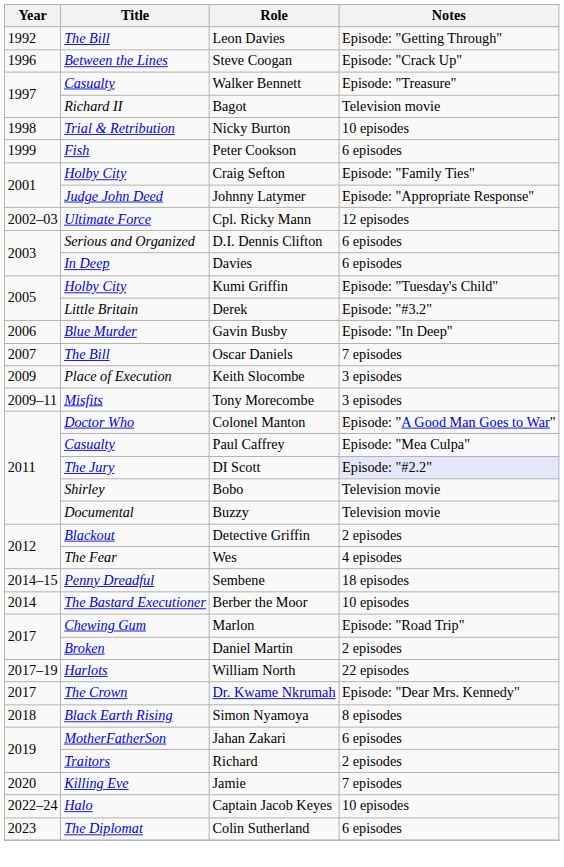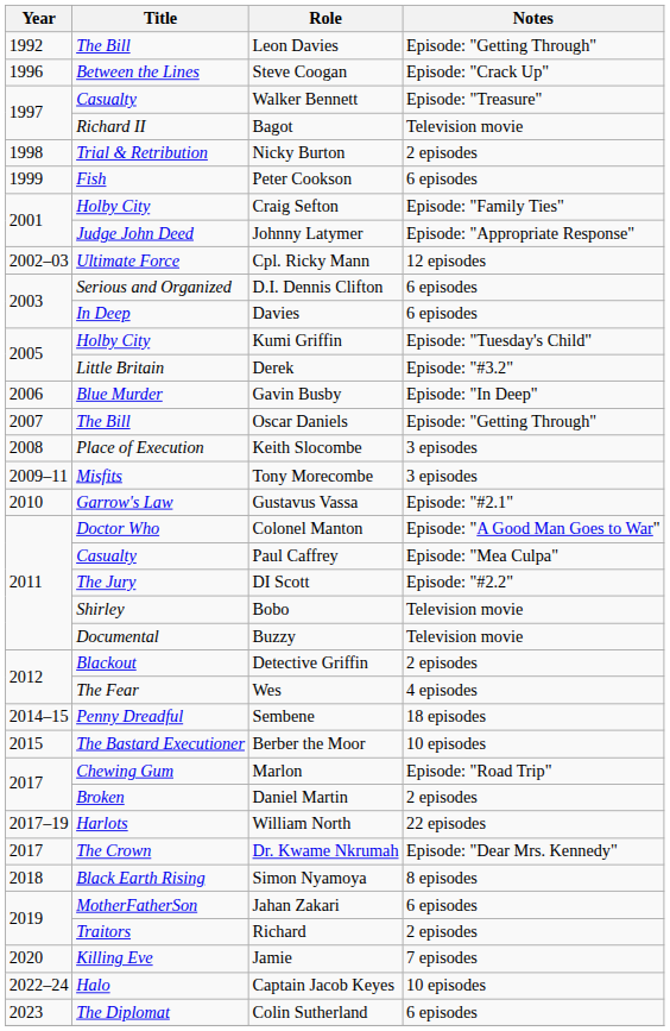 <table class="wikitable sortable">
 <tr>
 <th>Year</th>
 <th>Title</th>
 <th>Role</th>
 <th>Notes</th>
 </tr>
 <tr>
 <td>1992</td>
 <td><em><a href='#'>The Bill</a></em></td>
 <td>Leon Davies</td>
 <td>Episode: "Getting Through"</td>
 </tr>
 <tr>
 <td>1996</td>
 <td><em><a href='#'>Between the Lines</a></em></td>
 <td>Steve Coogan</td>
 <td>Episode: "Crack Up"</td>
 </tr>
 <tr>
 <td rowspan="2">1997</td>
 <td><em><a href='#'>Casualty</a></em></td>
 <td>Walker Bennett</td>
 <td>Episode: "Treasure"</td>
 </tr>
 <tr>
 <td><em>Richard II</em></td>
 <td>Bagot</td>
 <td>Television movie</td>
 </tr>
 <tr>
 <td>1998</td>
 <td><em><a href='#'>Trial & Retribution</a></em></td>
 <td>Nicky Burton</td>
-<td>10 episodes</td>
+<td>2 episodes</td>
 </tr>
 <tr>
 <td>1999</td>
 <td><em><a href='#'>Fish</a></em></td>
 <td>Peter Cookson</td>
 <td>6 episodes</td>
 </tr>
 <tr>
 <td rowspan="2">2001</td>
 <td><em><a href='#'>Holby City</a></em></td>
 <td>Craig Sefton</td>
 <td>Episode: "Family Ties"</td>
 </tr>
 <tr>
 <td><em><a href='#'>Judge John Deed</a></em></td>
 <td>Johnny Latymer</td>
 <td>Episode: "Appropriate Response"</td>
 </tr>
 <tr>
 <td>2002–03</td>
 <td><em><a href='#'>Ultimate Force</a></em></td>
 <td>Cpl. Ricky Mann</td>
 <td>12 episodes</td>
 </tr>
 <tr>
 <td rowspan="2">2003</td>
 <td><em>Serious and Organized</em></td>
 <td>D.I. Dennis Clifton</td>
 <td>6 episodes</td>
 </tr>
 <tr>
 <td><em><a href='#'>In Deep</a></em></td>
 <td>Davies</td>
 <td>6 episodes</td>
 </tr>
 <tr>
 <td rowspan="2">2005</td>
 <td><em><a href='#'>Holby City</a></em></td>
 <td>Kumi Griffin</td>
 <td>Episode: "Tuesday's Child"</td>
 </tr>
 <tr>
 <td><em>Little Britain</em></td>
 <td>Derek</td>
 <td>Episode: "#3.2"</td>
 </tr>
 <tr>
 <td>2006</td>
 <td><em><a href='#'>Blue Murder</a></em></td>
 <td>Gavin Busby</td>
 <td>Episode: "In Deep"</td>
 </tr>
 <tr>
 <td>2007</td>
 <td><em><a href='#'>The Bill</a></em></td>
 <td>Oscar Daniels</td>
-<td>7 episodes</td>
+<td>Episode: "Getting Through"</td>
 </tr>
 <tr>
-<td>2009</td>
+<td>2008</td>
 <td><em>Place of Execution</em></td>
 <td>Keith Slocombe</td>
 <td>3 episodes</td>
 </tr>
 <tr>
 <td>2009–11</td>
 <td><em><a href='#'>Misfits</a></em></td>
 <td>Tony Morecombe</td>
 <td>3 episodes</td>
+</tr>
+<tr>
+<td>2010</td>
+<td><em><a href='#'>Garrow's Law</a></em></td>
+<td>Gustavus Vassa</td>
+<td>Episode: "#2.1"</td>
 </tr>
 <tr>
 <td rowspan="5">2011</td>
 <td><em><a href='#'>Doctor Who</a></em></td>
 <td>Colonel Manton</td>
 <td>Episode: "<a href='#'>A Good Man Goes to War</a>"</td>
 </tr>
 <tr>
 <td><em><a href='#'>Casualty</a></em></td>
 <td>Paul Caffrey</td>
 <td>Episode: "Mea Culpa"</td>
 </tr>
 <tr>
 <td><em><a href='#'>The Jury</a></em></td>
 <td>DI Scott</td>
-<td style="background: lavender;">Episode: "#2.2"</td>
+<td>Episode: "#2.2"</td>
 </tr>
 <tr>
 <td><em>Shirley</em></td>
 <td>Bobo</td>
 <td>Television movie</td>
 </tr>
 <tr>
 <td><em>Documental</em></td>
 <td>Buzzy</td>
 <td>Television movie</td>
 </tr>
 <tr>
 <td rowspan="2">2012</td>
 <td><em><a href='#'>Blackout</a></em></td>
 <td>Detective Griffin</td>
 <td>2 episodes</td>
 </tr>
 <tr>
 <td><em>The Fear</em></td>
 <td>Wes</td>
 <td>4 episodes</td>
 </tr>
 <tr>
 <td>2014–15</td>
 <td><em><a href='#'>Penny Dreadful</a></em></td>
 <td>Sembene</td>
 <td>18 episodes</td>
 </tr>
 <tr>
-<td>2014</td>
+<td>2015</td>
 <td><em><a href='#'>The Bastard Executioner</a></em></td>
 <td>Berber the Moor</td>
 <td>10 episodes</td>
 </tr>
 <tr>
 <td rowspan="2">2017</td>
 <td><em><a href='#'>Chewing Gum</a></em></td>
 <td>Marlon</td>
 <td>Episode: "Road Trip"</td>
 </tr>
 <tr>
 <td><em><a href='#'>Broken</a></em></td>
 <td>Daniel Martin</td>
 <td>2 episodes</td>
 </tr>
 <tr>
 <td>2017–19</td>
 <td><em><a href='#'>Harlots</a></em></td>
 <td>William North</td>
 <td>22 episodes</td>
 </tr>
 <tr>
 <td>2017</td>
 <td><em><a href='#'>The Crown</a></em></td>
 <td><a href='#'>Dr. Kwame Nkrumah</a></td>
 <td>Episode: "Dear Mrs. Kennedy"</td>
 </tr>
 <tr>
 <td>2018</td>
 <td><em><a href='#'>Black Earth Rising</a></em></td>
 <td>Simon Nyamoya</td>
 <td>8 episodes</td>
 </tr>
 <tr>
 <td rowspan="2">2019</td>
 <td><em><a href='#'>MotherFatherSon</a></em></td>
 <td>Jahan Zakari</td>
 <td>6 episodes</td>
 </tr>
 <tr>
 <td><em><a href='#'>Traitors</a></em></td>
 <td>Richard</td>
 <td>2 episodes</td>
 </tr>
 <tr>
 <td>2020</td>
 <td><em><a href='#'>Killing Eve</a></em></td>
 <td>Jamie</td>
 <td>7 episodes</td>
 </tr>
 <tr>
 <td>2022–24</td>
 <td><em><a href='#'>Halo</a></em></td>
 <td>Captain Jacob Keyes</td>
 <td>10 episodes</td>
 </tr>
 <tr>
 <td>2023</td>
 <td><em><a href='#'>The Diplomat</a></em></td>
 <td>Colin Sutherland</td>
 <td>6 episodes</td>
 </tr>
 <tr>
 </tr>
 </table>
